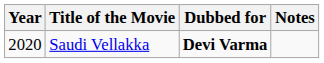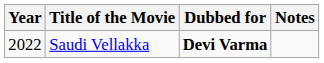 <table class="wikitable sortable">
 <tr>
 <th>Year</th>
 <th>Title of the Movie</th>
 <th>Dubbed  for</th>
 <th>Notes</th>
 </tr>
 <tr>
-<td>2020</td>
+<td>2022</td>
 <td><a href='#'>Saudi Vellakka</a></td>
 <td><strong>Devi Varma</strong></td>
 <td></td>
 </tr>
 </table>
